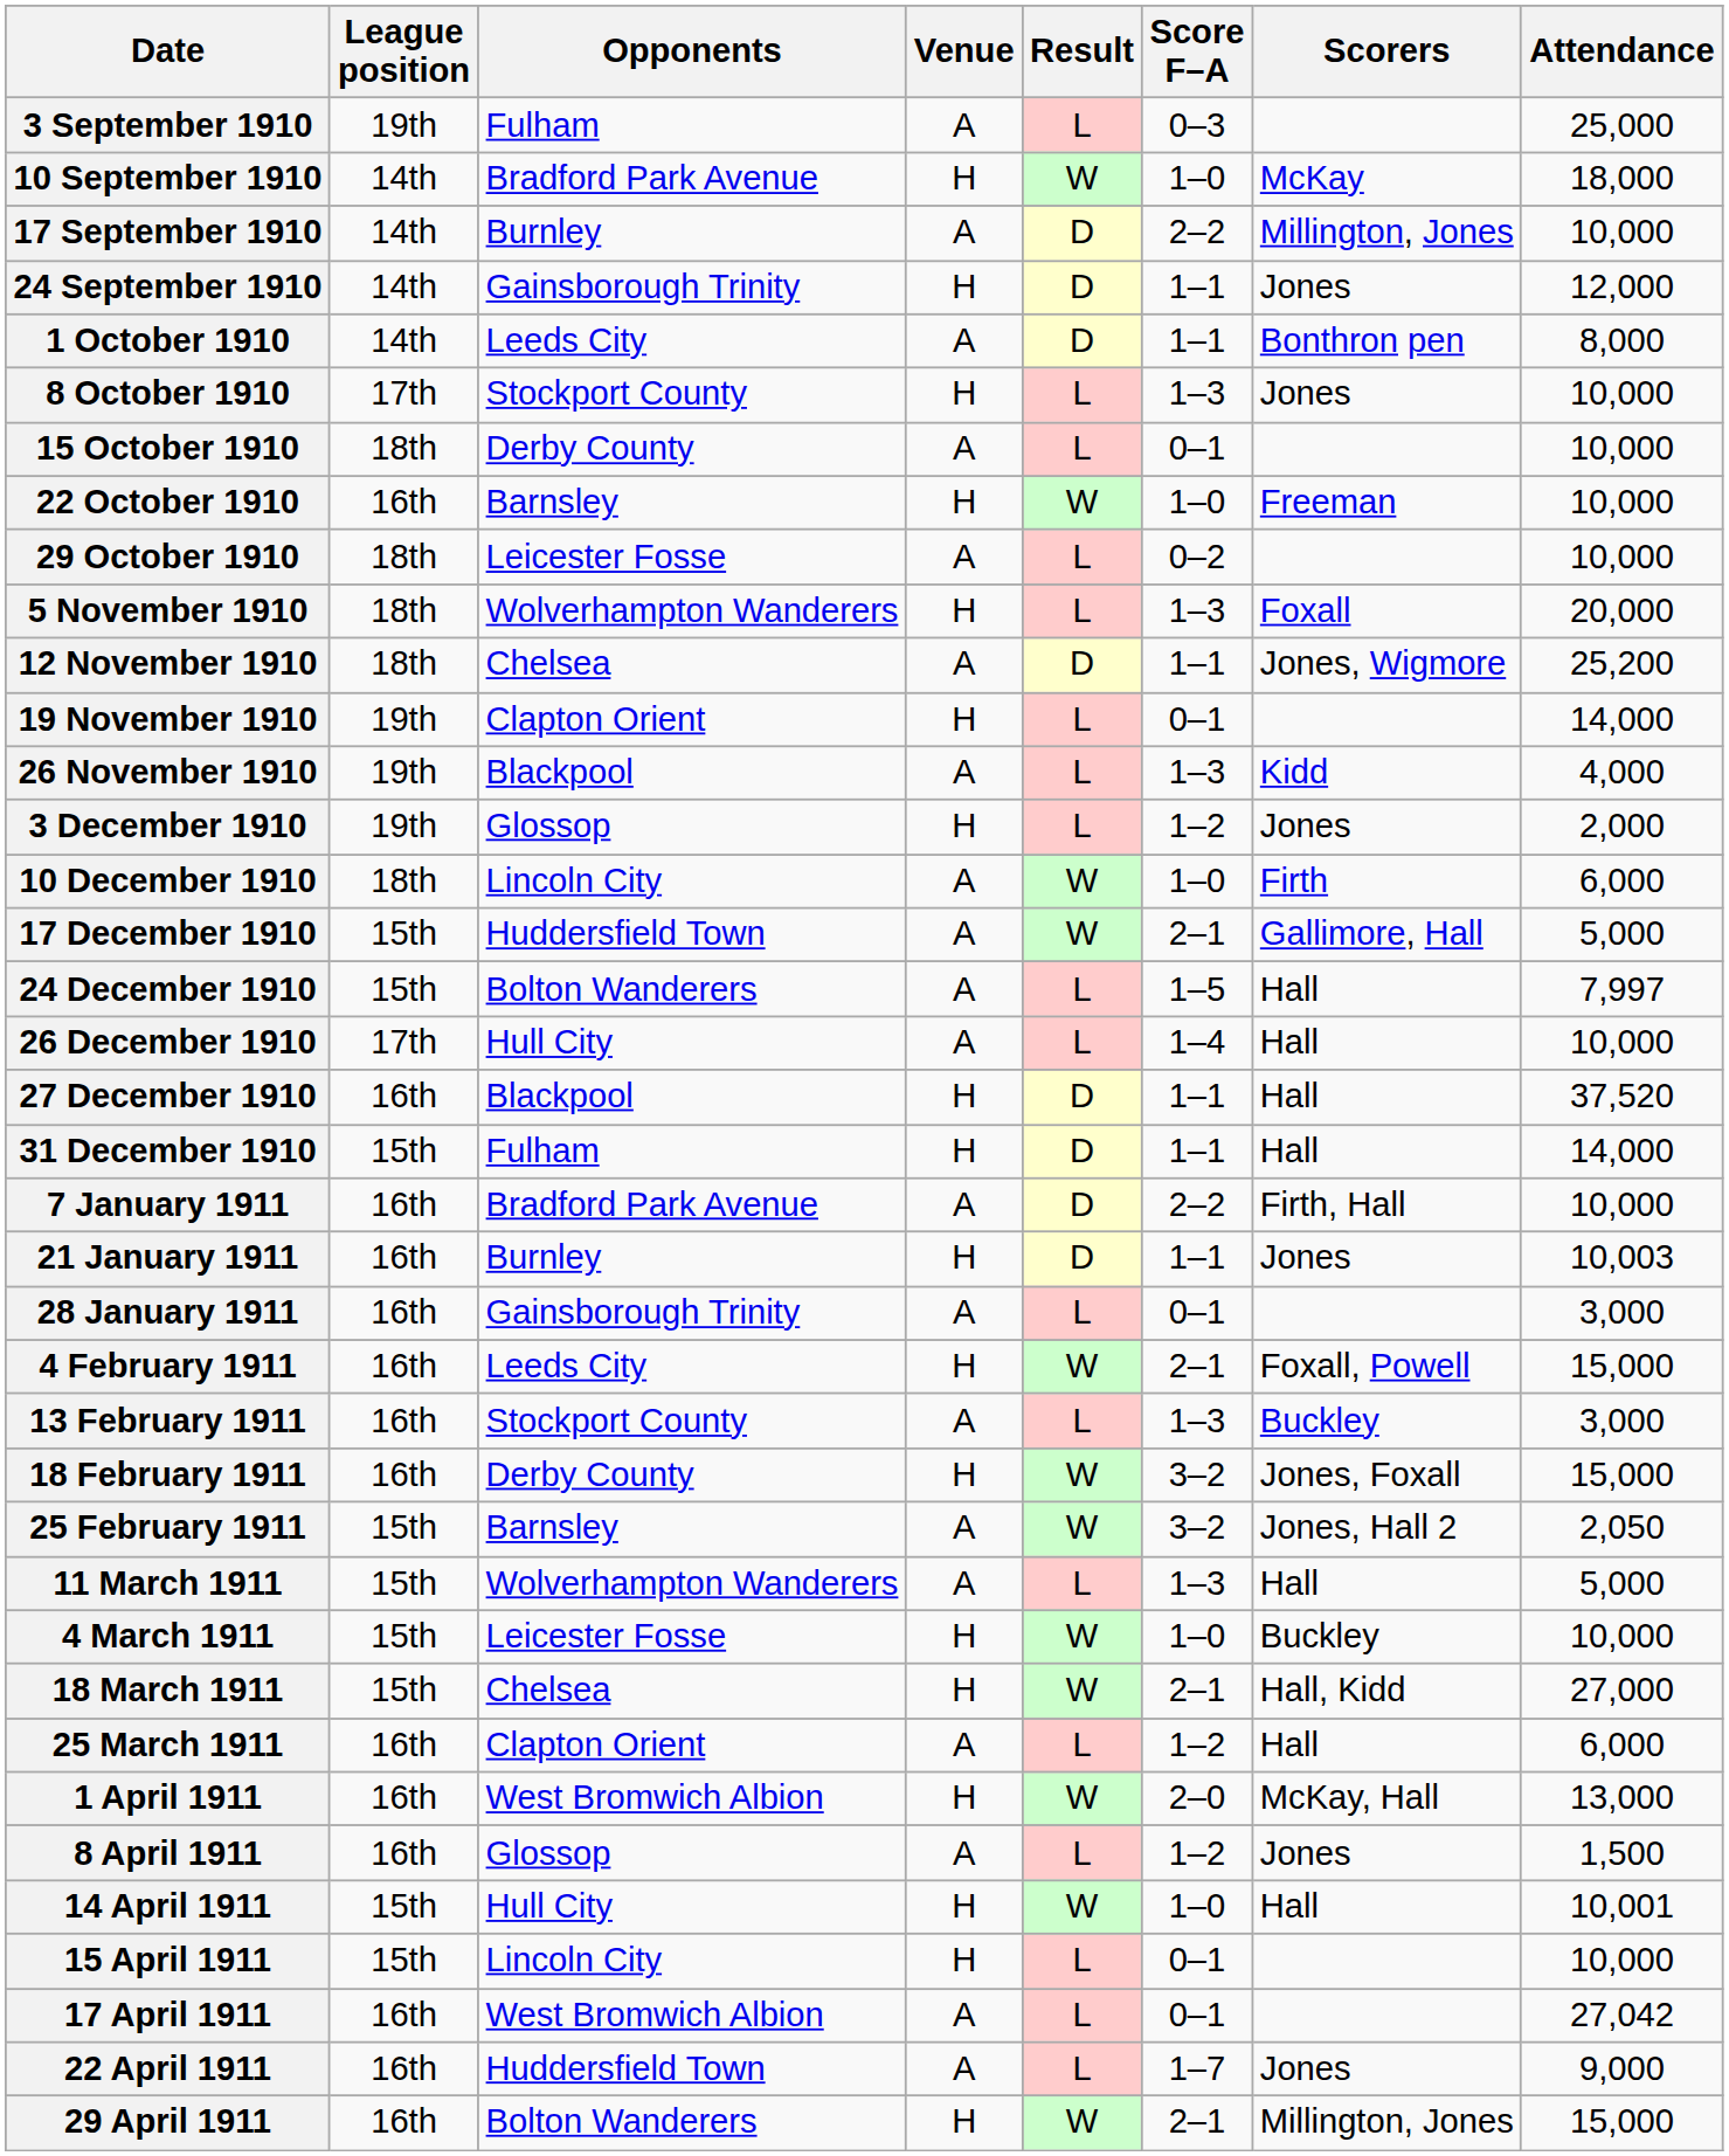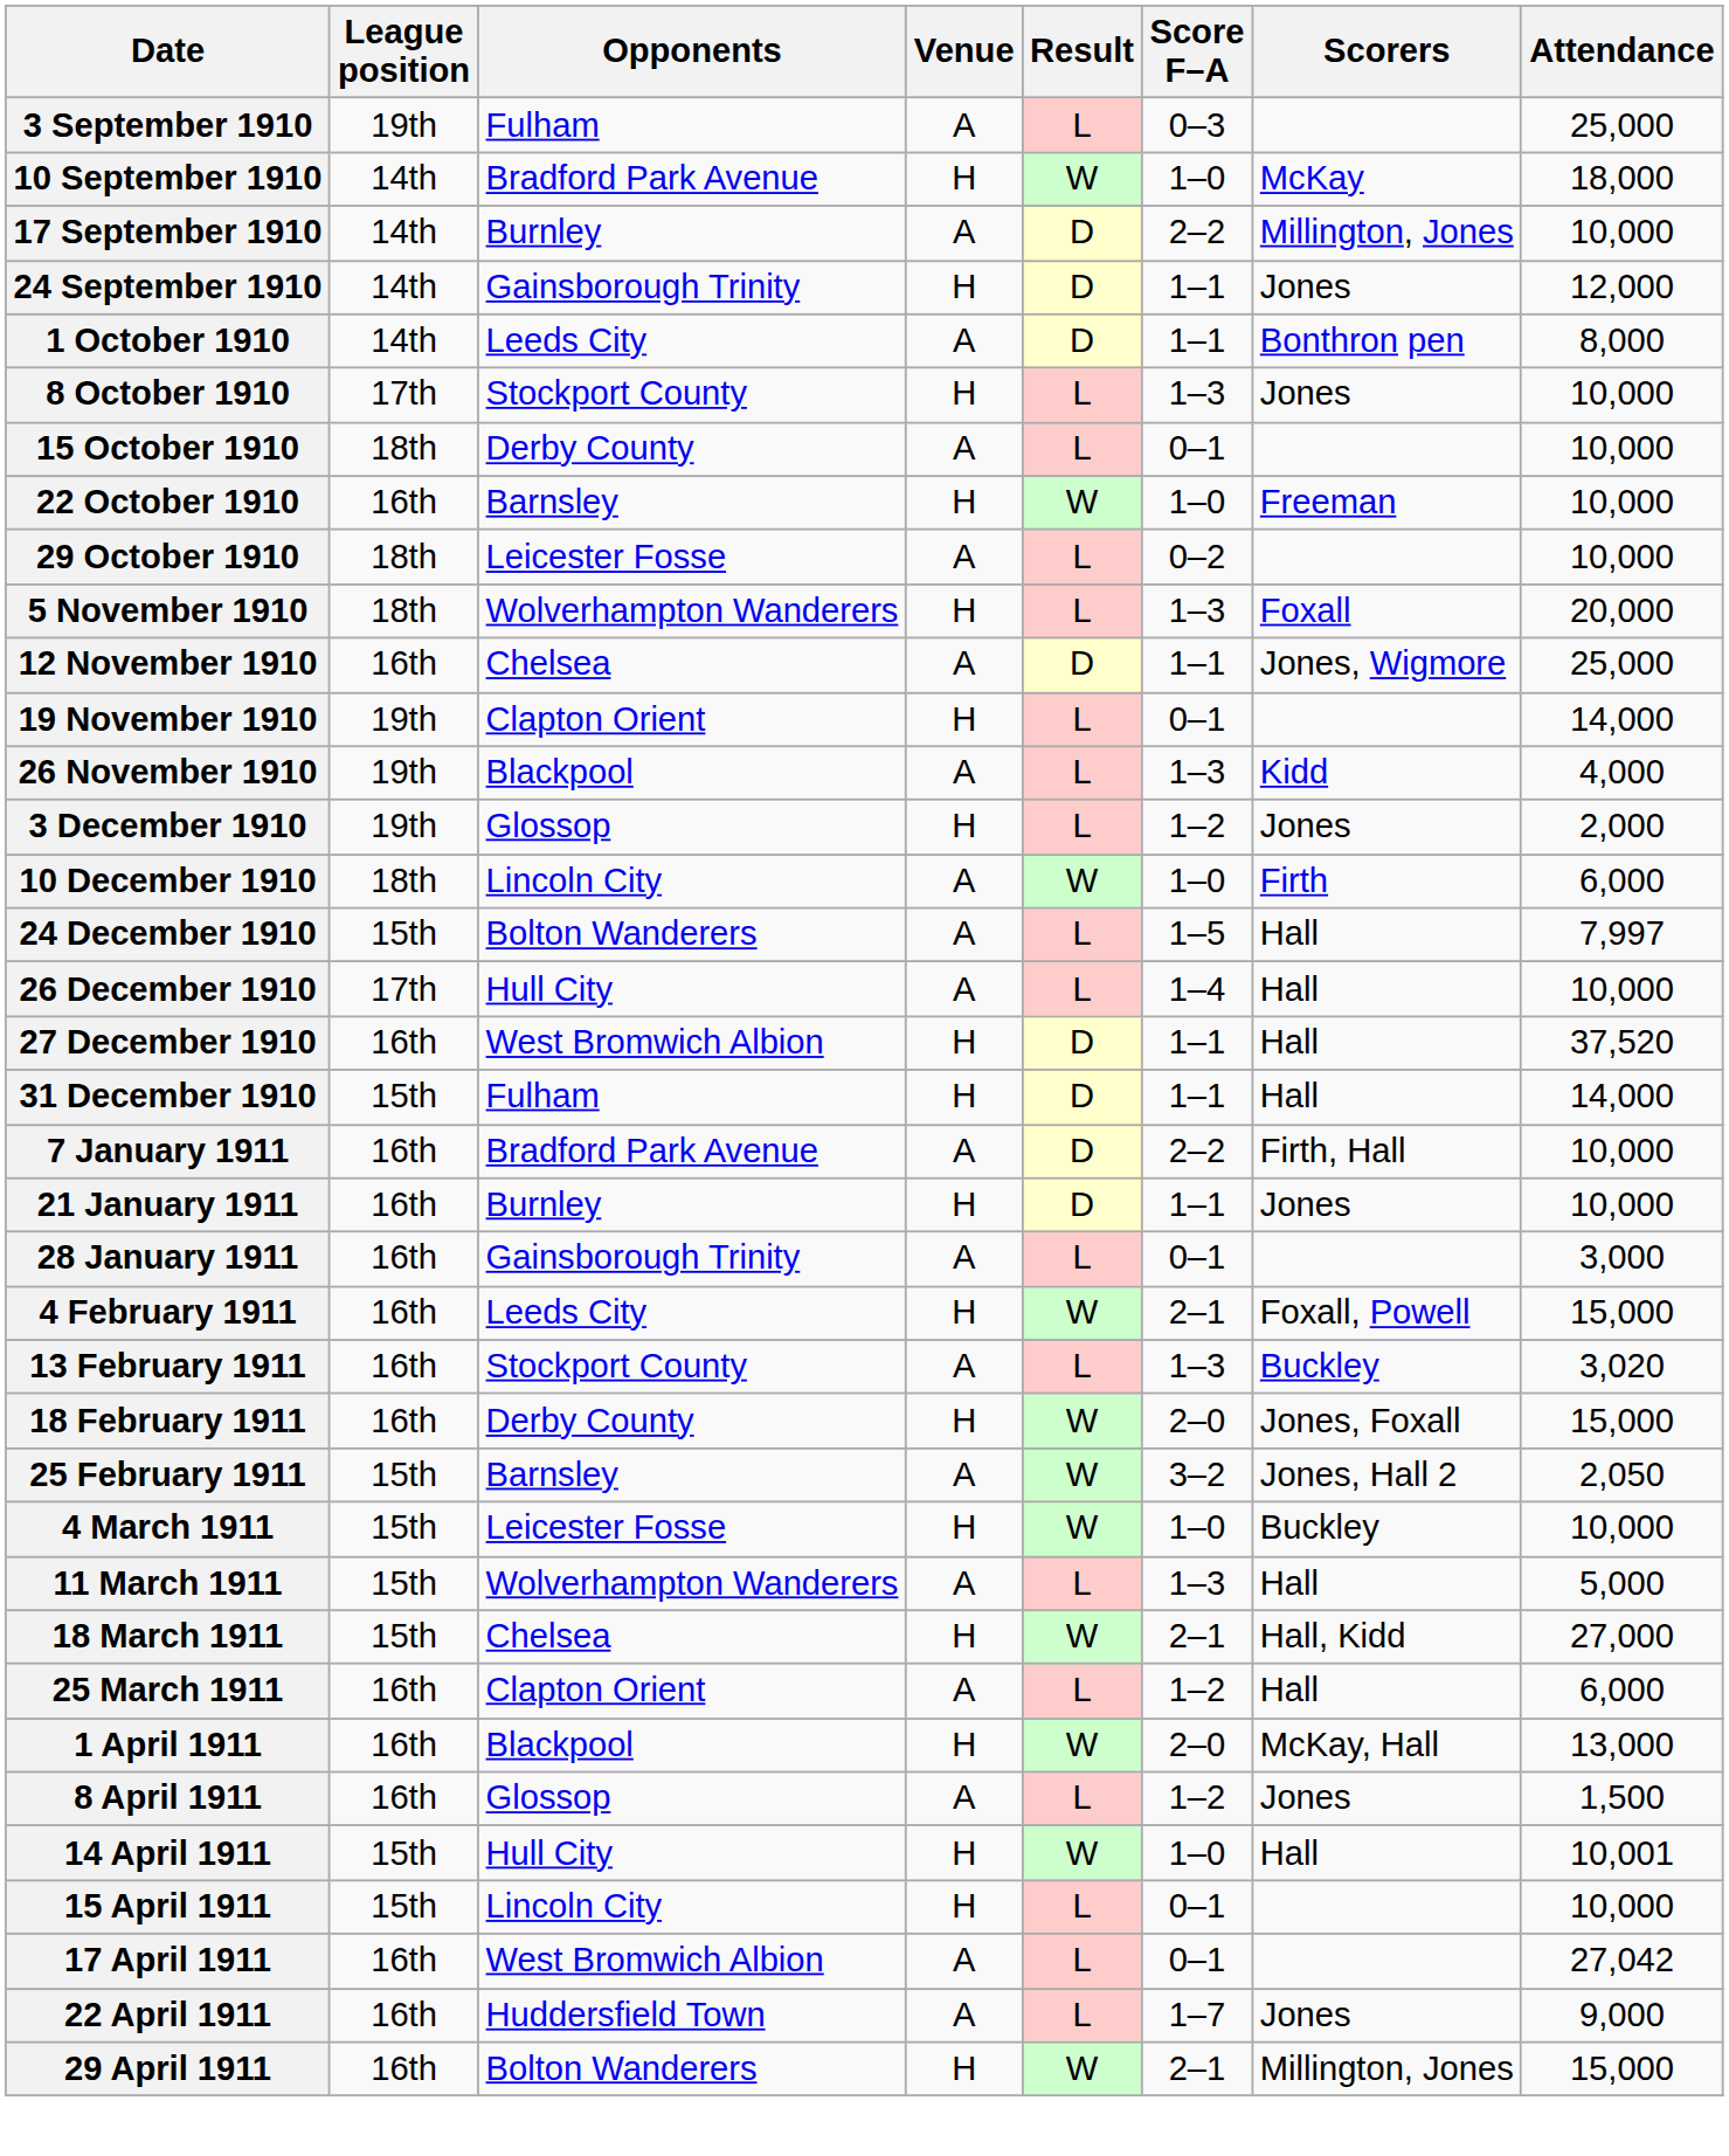 <table class="wikitable plainrowheaders" style="text-align:center">
 <tr>
 <th scope="col">Date</th>
 <th scope="col">League<br>position</th>
 <th scope="col">Opponents</th>
 <th scope="col">Venue</th>
 <th scope="col">Result</th>
 <th scope="col">Score<br>F–A</th>
 <th scope="col">Scorers</th>
 <th scope="col">Attendance</th>
 </tr>
 <tr>
 <th scope="row">3 September 1910</th>
 <td>19th</td>
 <td align="left"><a href='#'>Fulham</a></td>
 <td>A</td>
 <td style=background:#fcc>L</td>
 <td>0–3</td>
 <td></td>
 <td>25,000</td>
 </tr>
 <tr>
 <th scope="row">10 September 1910</th>
 <td>14th</td>
 <td align="left"><a href='#'>Bradford Park Avenue</a></td>
 <td>H</td>
 <td style=background:#cfc>W</td>
 <td>1–0</td>
 <td align="left"><a href='#'>McKay</a></td>
 <td>18,000</td>
 </tr>
 <tr>
 <th scope="row">17 September 1910</th>
 <td>14th</td>
 <td align="left"><a href='#'>Burnley</a></td>
 <td>A</td>
 <td style=background:#ffc>D</td>
 <td>2–2</td>
 <td align="left"><a href='#'>Millington</a>, <a href='#'>Jones</a></td>
 <td>10,000</td>
 </tr>
 <tr>
 <th scope="row">24 September 1910</th>
 <td>14th</td>
 <td align="left"><a href='#'>Gainsborough Trinity</a></td>
 <td>H</td>
 <td style=background:#ffc>D</td>
 <td>1–1</td>
 <td align="left">Jones</td>
 <td>12,000</td>
 </tr>
 <tr>
 <th scope="row">1 October 1910</th>
 <td>14th</td>
 <td align="left"><a href='#'>Leeds City</a></td>
 <td>A</td>
 <td style=background:#ffc>D</td>
 <td>1–1</td>
 <td align="left"><a href='#'>Bonthron</a> <a href='#'>pen</a></td>
 <td>8,000</td>
 </tr>
 <tr>
 <th scope="row">8 October 1910</th>
 <td>17th</td>
 <td align="left"><a href='#'>Stockport County</a></td>
 <td>H</td>
 <td style=background:#fcc>L</td>
 <td>1–3</td>
 <td align="left">Jones</td>
 <td>10,000</td>
 </tr>
 <tr>
 <th scope="row">15 October 1910</th>
 <td>18th</td>
 <td align="left"><a href='#'>Derby County</a></td>
 <td>A</td>
 <td style=background:#fcc>L</td>
 <td>0–1</td>
 <td></td>
 <td>10,000</td>
 </tr>
 <tr>
 <th scope="row">22 October 1910</th>
 <td>16th</td>
 <td align="left"><a href='#'>Barnsley</a></td>
 <td>H</td>
 <td style=background:#cfc>W</td>
 <td>1–0</td>
 <td align="left"><a href='#'>Freeman</a></td>
 <td>10,000</td>
 </tr>
 <tr>
 <th scope="row">29 October 1910</th>
 <td>18th</td>
 <td align="left"><a href='#'>Leicester Fosse</a></td>
 <td>A</td>
 <td style=background:#fcc>L</td>
 <td>0–2</td>
 <td></td>
 <td>10,000</td>
 </tr>
 <tr>
 <th scope="row">5 November 1910</th>
 <td>18th</td>
 <td align="left"><a href='#'>Wolverhampton Wanderers</a></td>
 <td>H</td>
 <td style=background:#fcc>L</td>
 <td>1–3</td>
 <td align="left"><a href='#'>Foxall</a></td>
 <td>20,000</td>
 </tr>
 <tr>
 <th scope="row">12 November 1910</th>
-<td>18th</td>
+<td>16th</td>
 <td align="left"><a href='#'>Chelsea</a></td>
 <td>A</td>
 <td style=background:#ffc>D</td>
 <td>1–1</td>
 <td align="left">Jones, <a href='#'>Wigmore</a></td>
-<td>25,200</td>
+<td>25,000</td>
 </tr>
 <tr>
 <th scope="row">19 November 1910</th>
 <td>19th</td>
 <td align="left"><a href='#'>Clapton Orient</a></td>
 <td>H</td>
 <td style=background:#fcc>L</td>
 <td>0–1</td>
 <td></td>
 <td>14,000</td>
 </tr>
 <tr>
 <th scope="row">26 November 1910</th>
 <td>19th</td>
 <td align="left"><a href='#'>Blackpool</a></td>
 <td>A</td>
 <td style=background:#fcc>L</td>
 <td>1–3</td>
 <td align="left"><a href='#'>Kidd</a></td>
 <td>4,000</td>
 </tr>
 <tr>
 <th scope="row">3 December 1910</th>
 <td>19th</td>
 <td align="left"><a href='#'>Glossop</a></td>
 <td>H</td>
 <td style=background:#fcc>L</td>
 <td>1–2</td>
 <td align="left">Jones</td>
 <td>2,000</td>
 </tr>
 <tr>
 <th scope="row">10 December 1910</th>
 <td>18th</td>
 <td align="left"><a href='#'>Lincoln City</a></td>
 <td>A</td>
 <td style=background:#cfc>W</td>
 <td>1–0</td>
 <td align="left"><a href='#'>Firth</a></td>
 <td>6,000</td>
 </tr>
 <tr>
-<th scope="row">17 December 1910</th>
-<td>15th</td>
-<td align="left"><a href='#'>Huddersfield Town</a></td>
-<td>A</td>
-<td style=background:#cfc>W</td>
-<td>2–1</td>
-<td align="left"><a href='#'>Gallimore</a>, <a href='#'>Hall</a></td>
-<td>5,000</td>
-</tr>
-<tr>
 <th scope="row">24 December 1910</th>
 <td>15th</td>
 <td align="left"><a href='#'>Bolton Wanderers</a></td>
 <td>A</td>
 <td style=background:#fcc>L</td>
 <td>1–5</td>
 <td align="left">Hall</td>
 <td>7,997</td>
 </tr>
 <tr>
 <th scope="row">26 December 1910</th>
 <td>17th</td>
 <td align="left"><a href='#'>Hull City</a></td>
 <td>A</td>
 <td style=background:#fcc>L</td>
 <td>1–4</td>
 <td align="left">Hall</td>
 <td>10,000</td>
 </tr>
 <tr>
 <th scope="row">27 December 1910</th>
 <td>16th</td>
-<td align="left"><a href='#'>Blackpool</a></td>
+<td align="left"><a href='#'>West Bromwich Albion</a></td>
 <td>H</td>
 <td style=background:#ffc>D</td>
 <td>1–1</td>
 <td align="left">Hall</td>
 <td>37,520</td>
 </tr>
 <tr>
 <th scope="row">31 December 1910</th>
 <td>15th</td>
 <td align="left"><a href='#'>Fulham</a></td>
 <td>H</td>
 <td style=background:#ffc>D</td>
 <td>1–1</td>
 <td align="left">Hall</td>
 <td>14,000</td>
 </tr>
 <tr>
 <th scope="row">7 January 1911</th>
 <td>16th</td>
 <td align="left"><a href='#'>Bradford Park Avenue</a></td>
 <td>A</td>
 <td style=background:#ffc>D</td>
 <td>2–2</td>
 <td align="left">Firth, Hall</td>
 <td>10,000</td>
 </tr>
 <tr>
 <th scope="row">21 January 1911</th>
 <td>16th</td>
 <td align="left"><a href='#'>Burnley</a></td>
 <td>H</td>
 <td style=background:#ffc>D</td>
 <td>1–1</td>
 <td align="left">Jones</td>
-<td>10,003</td>
+<td>10,000</td>
 </tr>
 <tr>
 <th scope="row">28 January 1911</th>
 <td>16th</td>
 <td align="left"><a href='#'>Gainsborough Trinity</a></td>
 <td>A</td>
 <td style=background:#fcc>L</td>
 <td>0–1</td>
 <td></td>
 <td>3,000</td>
 </tr>
 <tr>
 <th scope="row">4 February 1911</th>
 <td>16th</td>
 <td align="left"><a href='#'>Leeds City</a></td>
 <td>H</td>
 <td style=background:#cfc>W</td>
 <td>2–1</td>
 <td align="left">Foxall, <a href='#'>Powell</a></td>
 <td>15,000</td>
 </tr>
 <tr>
 <th scope="row">13 February 1911</th>
 <td>16th</td>
 <td align="left"><a href='#'>Stockport County</a></td>
 <td>A</td>
 <td style=background:#fcc>L</td>
 <td>1–3</td>
 <td align="left"><a href='#'>Buckley</a></td>
-<td>3,000</td>
+<td>3,020</td>
 </tr>
 <tr>
 <th scope="row">18 February 1911</th>
 <td>16th</td>
 <td align="left"><a href='#'>Derby County</a></td>
 <td>H</td>
 <td style=background:#cfc>W</td>
-<td>3–2</td>
+<td>2–0</td>
 <td align="left">Jones, Foxall</td>
 <td>15,000</td>
 </tr>
 <tr>
 <th scope="row">25 February 1911</th>
 <td>15th</td>
 <td align="left"><a href='#'>Barnsley</a></td>
 <td>A</td>
 <td style=background:#cfc>W</td>
 <td>3–2</td>
 <td align="left">Jones, Hall 2</td>
 <td>2,050</td>
 </tr>
 <tr>
+<th scope="row">4 March 1911</th>
+<td>15th</td>
+<td align="left"><a href='#'>Leicester Fosse</a></td>
+<td>H</td>
+<td style=background:#cfc>W</td>
+<td>1–0</td>
+<td align="left">Buckley</td>
+<td>10,000</td>
+</tr>
+<tr>
 <th scope="row">11 March 1911</th>
 <td>15th</td>
 <td align="left"><a href='#'>Wolverhampton Wanderers</a></td>
 <td>A</td>
 <td style=background:#fcc>L</td>
 <td>1–3</td>
 <td align="left">Hall</td>
 <td>5,000</td>
-</tr>
-<tr>
-<th scope="row">4 March 1911</th>
-<td>15th</td>
-<td align="left"><a href='#'>Leicester Fosse</a></td>
-<td>H</td>
-<td style=background:#cfc>W</td>
-<td>1–0</td>
-<td align="left">Buckley</td>
-<td>10,000</td>
 </tr>
 <tr>
 <th scope="row">18 March 1911</th>
 <td>15th</td>
 <td align="left"><a href='#'>Chelsea</a></td>
 <td>H</td>
 <td style=background:#cfc>W</td>
 <td>2–1</td>
 <td align="left">Hall, Kidd</td>
 <td>27,000</td>
 </tr>
 <tr>
 <th scope="row">25 March 1911</th>
 <td>16th</td>
 <td align="left"><a href='#'>Clapton Orient</a></td>
 <td>A</td>
 <td style=background:#fcc>L</td>
 <td>1–2</td>
 <td align="left">Hall</td>
 <td>6,000</td>
 </tr>
 <tr>
 <th scope="row">1 April 1911</th>
 <td>16th</td>
-<td align="left"><a href='#'>West Bromwich Albion</a></td>
+<td align="left"><a href='#'>Blackpool</a></td>
 <td>H</td>
 <td style=background:#cfc>W</td>
 <td>2–0</td>
 <td align="left">McKay, Hall</td>
 <td>13,000</td>
 </tr>
 <tr>
 <th scope="row">8 April 1911</th>
 <td>16th</td>
 <td align="left"><a href='#'>Glossop</a></td>
 <td>A</td>
 <td style=background:#fcc>L</td>
 <td>1–2</td>
 <td align="left">Jones</td>
 <td>1,500</td>
 </tr>
 <tr>
 <th scope="row">14 April 1911</th>
 <td>15th</td>
 <td align="left"><a href='#'>Hull City</a></td>
 <td>H</td>
 <td style=background:#cfc>W</td>
 <td>1–0</td>
 <td align="left">Hall</td>
 <td>10,001</td>
 </tr>
 <tr>
 <th scope="row">15 April 1911</th>
 <td>15th</td>
 <td align="left"><a href='#'>Lincoln City</a></td>
 <td>H</td>
 <td style=background:#fcc>L</td>
 <td>0–1</td>
 <td></td>
 <td>10,000</td>
 </tr>
 <tr>
 <th scope="row">17 April 1911</th>
 <td>16th</td>
 <td align="left"><a href='#'>West Bromwich Albion</a></td>
 <td>A</td>
 <td style=background:#fcc>L</td>
 <td>0–1</td>
 <td></td>
 <td>27,042</td>
 </tr>
 <tr>
 <th scope="row">22 April 1911</th>
 <td>16th</td>
 <td align="left"><a href='#'>Huddersfield Town</a></td>
 <td>A</td>
 <td style=background:#fcc>L</td>
 <td>1–7</td>
 <td align="left">Jones</td>
 <td>9,000</td>
 </tr>
 <tr>
 <th scope="row">29 April 1911</th>
 <td>16th</td>
 <td align="left"><a href='#'>Bolton Wanderers</a></td>
 <td>H</td>
 <td style=background:#cfc>W</td>
 <td>2–1</td>
 <td align="left">Millington, Jones</td>
 <td>15,000</td>
 </tr>
 </table>
